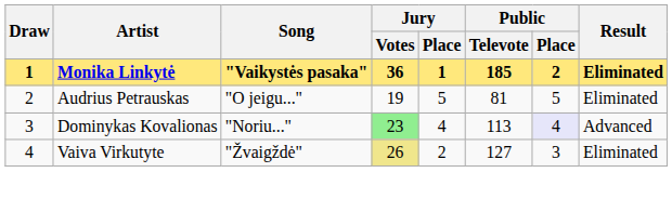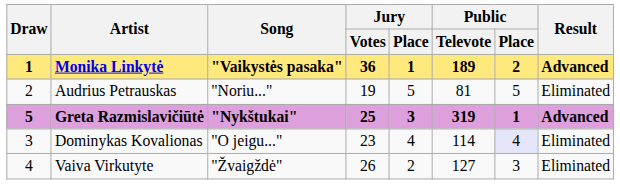 <table class="sortable wikitable" style="margin: 1em auto 1em auto; text-align:center;">
 <tr>
 <th rowspan="2">Draw</th>
 <th rowspan="2">Artist</th>
 <th rowspan="2">Song</th>
 <th colspan="2">Jury</th>
 <th colspan="2">Public</th>
 <th rowspan="2">Result</th>
 </tr>
 <tr>
 <th>Votes</th>
 <th>Place</th>
 <th>Televote</th>
 <th>Place</th>
 </tr>
 <tr style="font-weight:bold; background:#ffe87c;">
 <td>1</td>
 <td align="left"><a href='#'>Monika Linkytė</a></td>
 <td align="left">"Vaikystės pasaka"</td>
 <td>36</td>
 <td>1</td>
-<td>185</td>
+<td>189</td>
 <td>2</td>
-<td align="left">Eliminated</td>
+<td align="left">Advanced</td>
 </tr>
 <tr>
 <td>2</td>
 <td align="left">Audrius Petrauskas</td>
-<td align="left">"O jeigu..."</td>
+<td align="left">"Noriu..."</td>
 <td>19</td>
 <td>5</td>
 <td>81</td>
 <td>5</td>
 <td align="left">Eliminated</td>
 </tr>
+<tr style="font-weight:bold; background:#DDA0DD;">
+<td>5</td>
+<td align="left">Greta Razmislavičiūtė</td>
+<td align="left">"Nykštukai"</td>
+<td>25</td>
+<td>3</td>
+<td>319</td>
+<td>1</td>
+<td align="left">Advanced</td>
+</tr>
 <tr>
 <td>3</td>
 <td align="left">Dominykas Kovalionas</td>
-<td align="left">"Noriu..."</td>
-<td style="background: lightgreen;">23</td>
+<td align="left">"O jeigu..."</td>
+<td>23</td>
 <td>4</td>
-<td>113</td>
+<td>114</td>
 <td style="background: lavender;">4</td>
-<td align="left">Advanced</td>
+<td align="left">Eliminated</td>
 </tr>
 <tr>
 <td>4</td>
 <td align="left">Vaiva Virkutyte</td>
 <td align="left">"Žvaigždė"</td>
-<td style="background: khaki;">26</td>
+<td>26</td>
 <td>2</td>
 <td>127</td>
 <td>3</td>
 <td align="left">Eliminated</td>
 </tr>
 </table>
